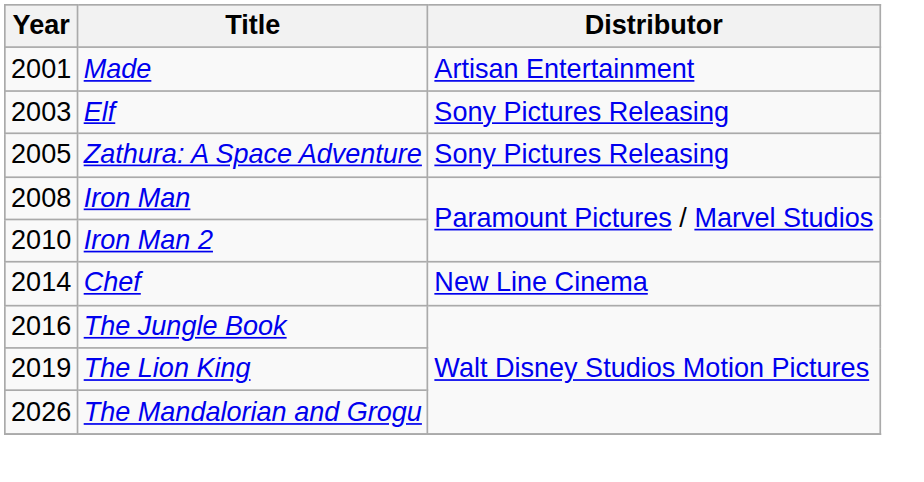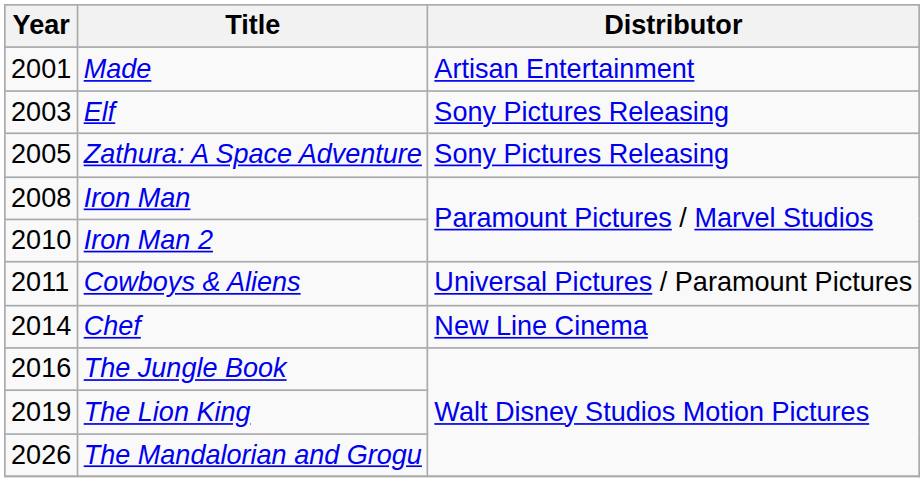 <table class="wikitable">
 <tr>
 <th>Year</th>
 <th>Title</th>
 <th>Distributor</th>
 </tr>
 <tr>
 <td>2001</td>
 <td><em><a href='#'>Made</a></em></td>
 <td><a href='#'>Artisan Entertainment</a></td>
 </tr>
 <tr>
 <td>2003</td>
 <td><em><a href='#'>Elf</a></em></td>
 <td><a href='#'>Sony Pictures Releasing</a></td>
 </tr>
 <tr>
 <td>2005</td>
 <td><em><a href='#'>Zathura: A Space Adventure</a></em></td>
 <td><a href='#'>Sony Pictures Releasing</a></td>
 </tr>
 <tr>
 <td>2008</td>
 <td><em><a href='#'>Iron Man</a></em></td>
 <td rowspan=2><a href='#'>Paramount Pictures</a> / <a href='#'>Marvel Studios</a></td>
 </tr>
 <tr>
 <td>2010</td>
 <td><em><a href='#'>Iron Man 2</a></em></td>
 </tr>
 <tr>
+<td>2011</td>
+<td><em><a href='#'>Cowboys & Aliens</a></em></td>
+<td><a href='#'>Universal Pictures</a> / Paramount Pictures</td>
+</tr>
+<tr>
 <td>2014</td>
 <td><em><a href='#'>Chef</a></em></td>
 <td><a href='#'>New Line Cinema</a></td>
 </tr>
 <tr>
 <td>2016</td>
 <td><em><a href='#'>The Jungle Book</a></em></td>
 <td rowspan="3"><a href='#'>Walt Disney Studios Motion Pictures</a></td>
 </tr>
 <tr>
 <td>2019</td>
 <td><em><a href='#'>The Lion King</a></em></td>
 </tr>
 <tr>
 <td>2026</td>
 <td><em><a href='#'>The Mandalorian and Grogu</a></em></td>
 </tr>
 <tr>
 </tr>
 </table>
